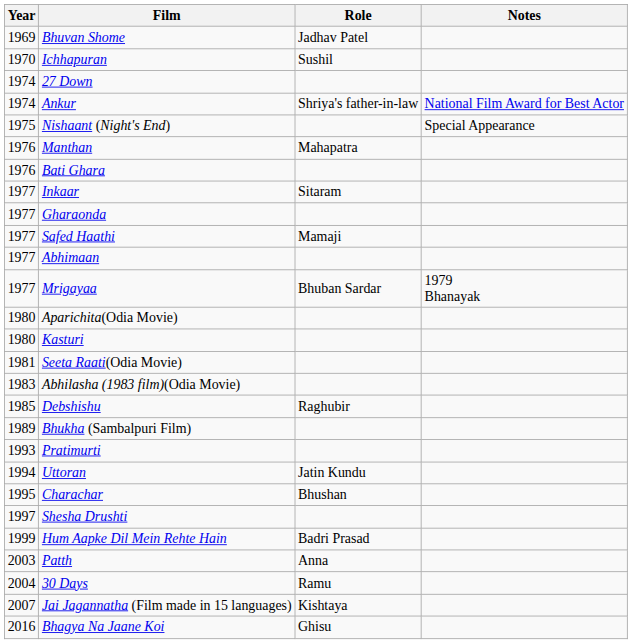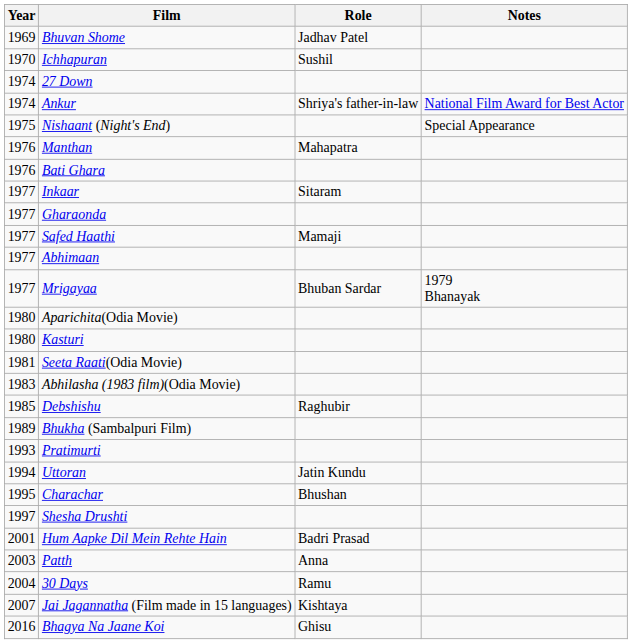 <table class="wikitable sortable">
 <tr>
 <th>Year</th>
 <th>Film</th>
 <th>Role</th>
 <th class="unsortable">Notes</th>
 </tr>
 <tr>
 <td>1969</td>
 <td><em><a href='#'>Bhuvan Shome</a></em></td>
 <td>Jadhav Patel</td>
 <td></td>
 </tr>
 <tr>
 <td>1970</td>
 <td><em><a href='#'>Ichhapuran</a></em></td>
 <td>Sushil</td>
 <td></td>
 </tr>
 <tr>
 <td>1974</td>
 <td><em><a href='#'>27 Down</a></em></td>
 <td></td>
 <td></td>
 </tr>
 <tr>
 <td>1974</td>
 <td><em><a href='#'>Ankur</a></em></td>
 <td>Shriya's father-in-law</td>
 <td><a href='#'>National Film Award for Best Actor</a></td>
 </tr>
 <tr>
 <td>1975</td>
 <td><em><a href='#'>Nishaant</a></em> (<em>Night's End</em>)</td>
 <td></td>
 <td>Special Appearance</td>
 </tr>
 <tr>
 <td>1976</td>
 <td><em><a href='#'>Manthan</a></em></td>
 <td>Mahapatra</td>
 <td></td>
 </tr>
 <tr>
 <td>1976</td>
 <td><em><a href='#'>Bati Ghara</a></em></td>
 <td></td>
 <td></td>
 </tr>
 <tr>
 <td>1977</td>
 <td><em><a href='#'>Inkaar</a></em></td>
 <td>Sitaram</td>
 <td></td>
 </tr>
 <tr>
 <td>1977</td>
 <td><em><a href='#'>Gharaonda</a></em></td>
 <td></td>
 <td></td>
 </tr>
 <tr>
 <td>1977</td>
 <td><em><a href='#'>Safed Haathi</a></em></td>
 <td>Mamaji</td>
 <td></td>
 </tr>
 <tr>
 <td>1977</td>
 <td><em><a href='#'>Abhimaan</a></em></td>
 <td></td>
 <td></td>
 </tr>
 <tr>
 <td>1977</td>
 <td><em><a href='#'>Mrigayaa</a></em></td>
 <td>Bhuban Sardar</td>
 <td>1979<br>Bhanayak</td>
 </tr>
 <tr>
 <td>1980</td>
 <td><em>Aparichita</em>(Odia Movie)</td>
 <td></td>
 <td></td>
 </tr>
 <tr>
 <td>1980</td>
 <td><em><a href='#'>Kasturi</a></em></td>
 <td></td>
 <td></td>
 </tr>
 <tr>
 <td>1981</td>
 <td><em><a href='#'>Seeta Raati</a></em>(Odia Movie)</td>
 <td></td>
 <td></td>
 </tr>
 <tr>
 <td>1983</td>
 <td><em>Abhilasha (1983 film)</em>(Odia Movie)</td>
 <td></td>
 <td></td>
 </tr>
 <tr>
 <td>1985</td>
 <td><em><a href='#'>Debshishu</a></em></td>
 <td>Raghubir</td>
 <td></td>
 </tr>
 <tr>
 <td>1989</td>
 <td><em><a href='#'>Bhukha</a></em> (Sambalpuri Film)</td>
 <td></td>
 </tr>
 <tr>
 <td>1993</td>
 <td><em><a href='#'>Pratimurti</a></em></td>
 <td></td>
 <td></td>
 </tr>
 <tr>
 <td>1994</td>
 <td><em><a href='#'>Uttoran</a></em></td>
 <td>Jatin Kundu</td>
 <td></td>
 </tr>
 <tr>
 <td>1995</td>
 <td><em><a href='#'>Charachar</a></em></td>
 <td>Bhushan</td>
 <td></td>
 </tr>
 <tr>
 <td>1997</td>
 <td><em><a href='#'>Shesha Drushti</a></em></td>
 <td></td>
 <td></td>
 </tr>
 <tr>
-<td>1999</td>
+<td>2001</td>
 <td><em><a href='#'>Hum Aapke Dil Mein Rehte Hain</a></em></td>
 <td>Badri Prasad</td>
 <td></td>
 </tr>
 <tr>
 <td>2003</td>
 <td><em><a href='#'>Patth</a></em></td>
 <td>Anna</td>
 <td></td>
 </tr>
 <tr>
 <td>2004</td>
 <td><em><a href='#'>30 Days</a></em></td>
 <td>Ramu</td>
 <td></td>
 </tr>
 <tr>
 <td>2007</td>
 <td><em><a href='#'>Jai Jagannatha</a></em> (Film made in 15 languages)</td>
 <td>Kishtaya</td>
 <td></td>
 </tr>
 <tr>
 <td>2016</td>
 <td><em><a href='#'>Bhagya Na Jaane Koi</a></em></td>
 <td>Ghisu</td>
 <td></td>
 </tr>
 </table>
